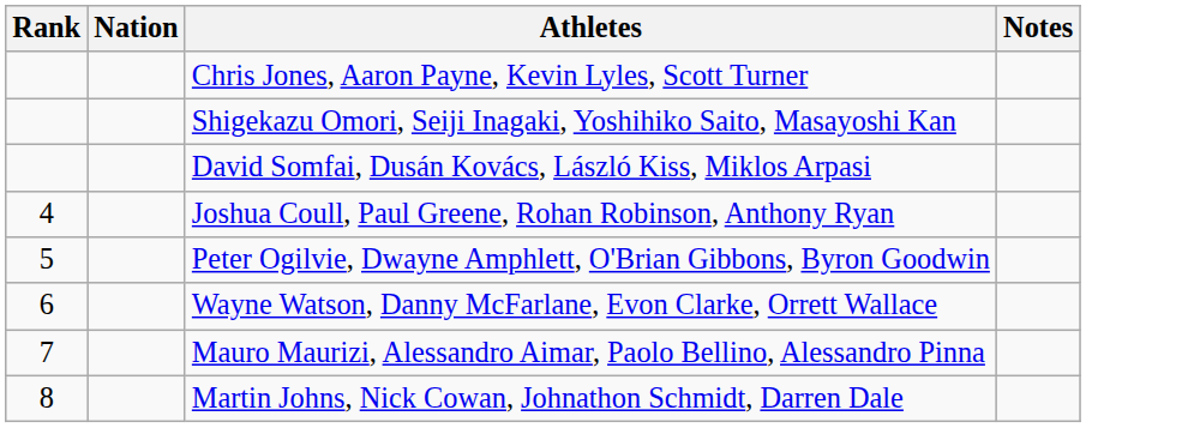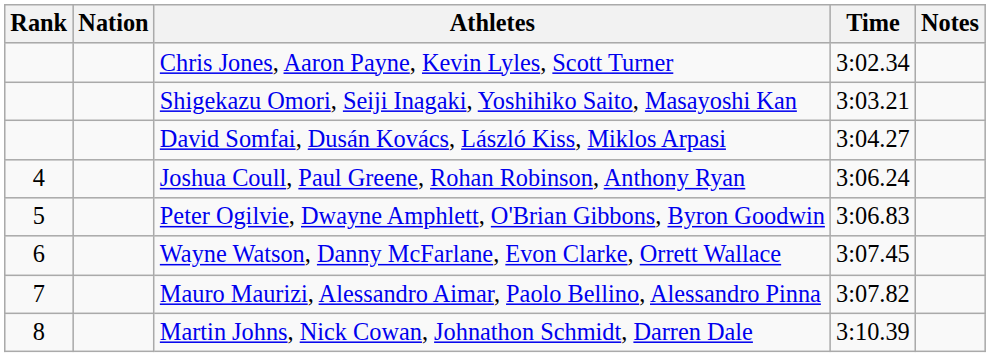 <table class="wikitable sortable" style="text-align:center">
 <tr>
 <th>Rank</th>
 <th>Nation</th>
 <th>Athletes</th>
+<th>Time</th>
 <th>Notes</th>
 </tr>
 <tr>
 <td></td>
 <td align=left></td>
 <td align=left><a href='#'>Chris Jones</a>, <a href='#'>Aaron Payne</a>, <a href='#'>Kevin Lyles</a>, <a href='#'>Scott Turner</a></td>
+<td>3:02.34</td>
 <td></td>
 </tr>
 <tr>
 <td></td>
 <td align=left></td>
 <td align=left><a href='#'>Shigekazu Omori</a>, <a href='#'>Seiji Inagaki</a>, <a href='#'>Yoshihiko Saito</a>, <a href='#'>Masayoshi Kan</a></td>
+<td>3:03.21</td>
 <td></td>
 </tr>
 <tr>
 <td></td>
 <td align=left></td>
 <td align=left><a href='#'>David Somfai</a>, <a href='#'>Dusán Kovács</a>, <a href='#'>László Kiss</a>, <a href='#'>Miklos Arpasi</a></td>
+<td>3:04.27</td>
 <td></td>
 </tr>
 <tr>
 <td>4</td>
 <td align=left></td>
 <td align=left><a href='#'>Joshua Coull</a>, <a href='#'>Paul Greene</a>, <a href='#'>Rohan Robinson</a>, <a href='#'>Anthony Ryan</a></td>
+<td>3:06.24</td>
 <td></td>
 </tr>
 <tr>
 <td>5</td>
 <td align=left></td>
 <td align=left><a href='#'>Peter Ogilvie</a>, <a href='#'>Dwayne Amphlett</a>, <a href='#'>O'Brian Gibbons</a>, <a href='#'>Byron Goodwin</a></td>
+<td>3:06.83</td>
 <td></td>
 </tr>
 <tr>
 <td>6</td>
 <td align=left></td>
 <td align=left><a href='#'>Wayne Watson</a>, <a href='#'>Danny McFarlane</a>, <a href='#'>Evon Clarke</a>, <a href='#'>Orrett Wallace</a></td>
+<td>3:07.45</td>
 <td></td>
 </tr>
 <tr>
 <td>7</td>
 <td align=left></td>
 <td align=left><a href='#'>Mauro Maurizi</a>, <a href='#'>Alessandro Aimar</a>, <a href='#'>Paolo Bellino</a>, <a href='#'>Alessandro Pinna</a></td>
+<td>3:07.82</td>
 <td></td>
 </tr>
 <tr>
 <td>8</td>
 <td align=left></td>
 <td align=left><a href='#'>Martin Johns</a>, <a href='#'>Nick Cowan</a>, <a href='#'>Johnathon Schmidt</a>, <a href='#'>Darren Dale</a></td>
+<td>3:10.39</td>
 <td></td>
 </tr>
 </table>
